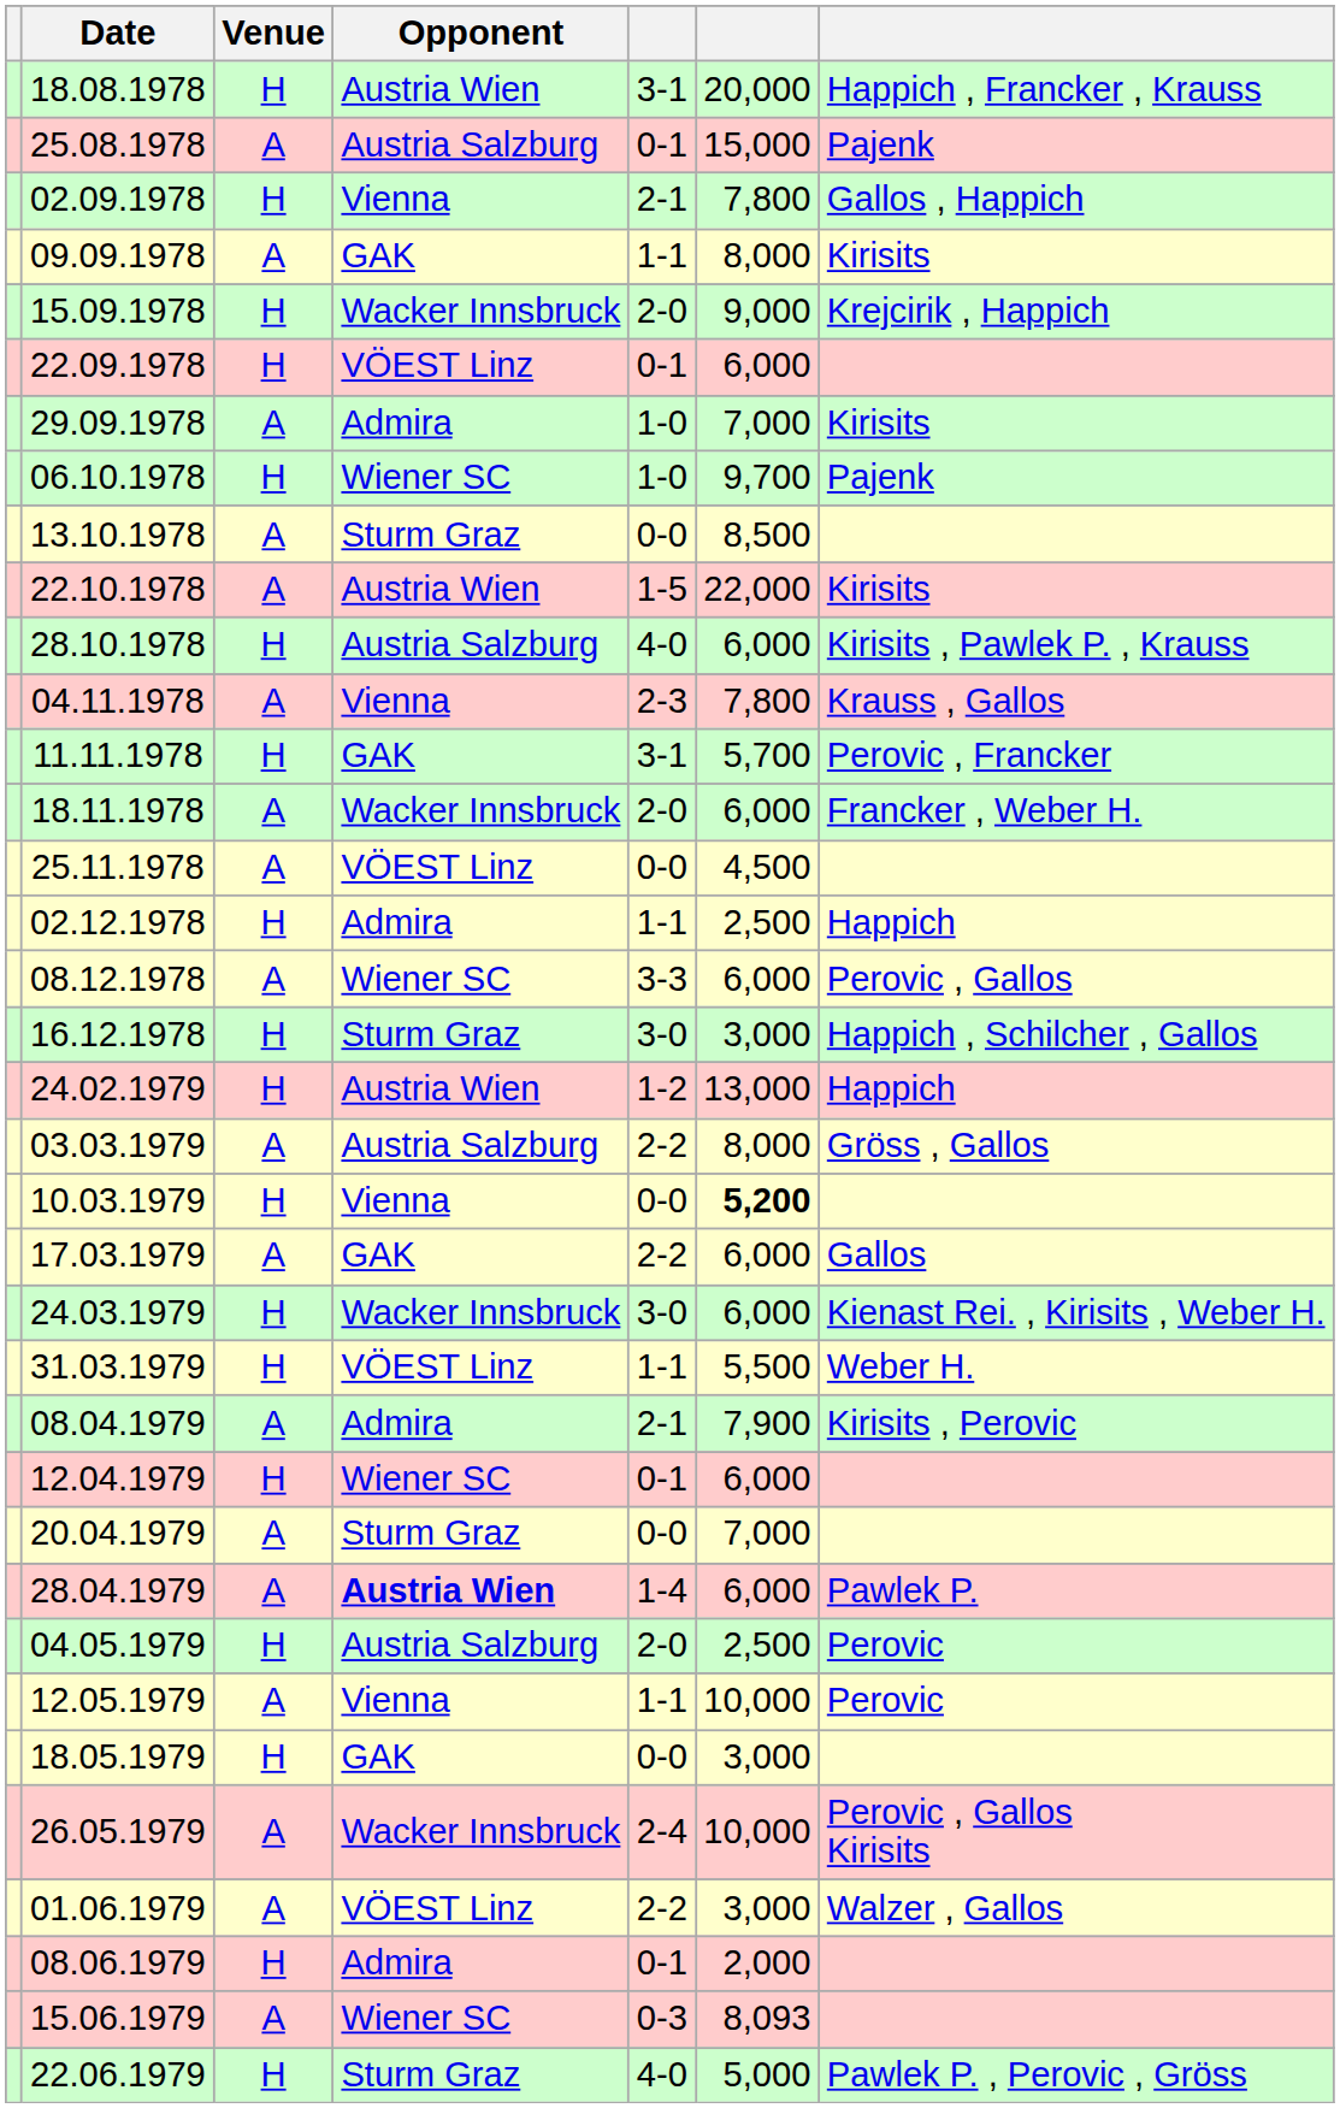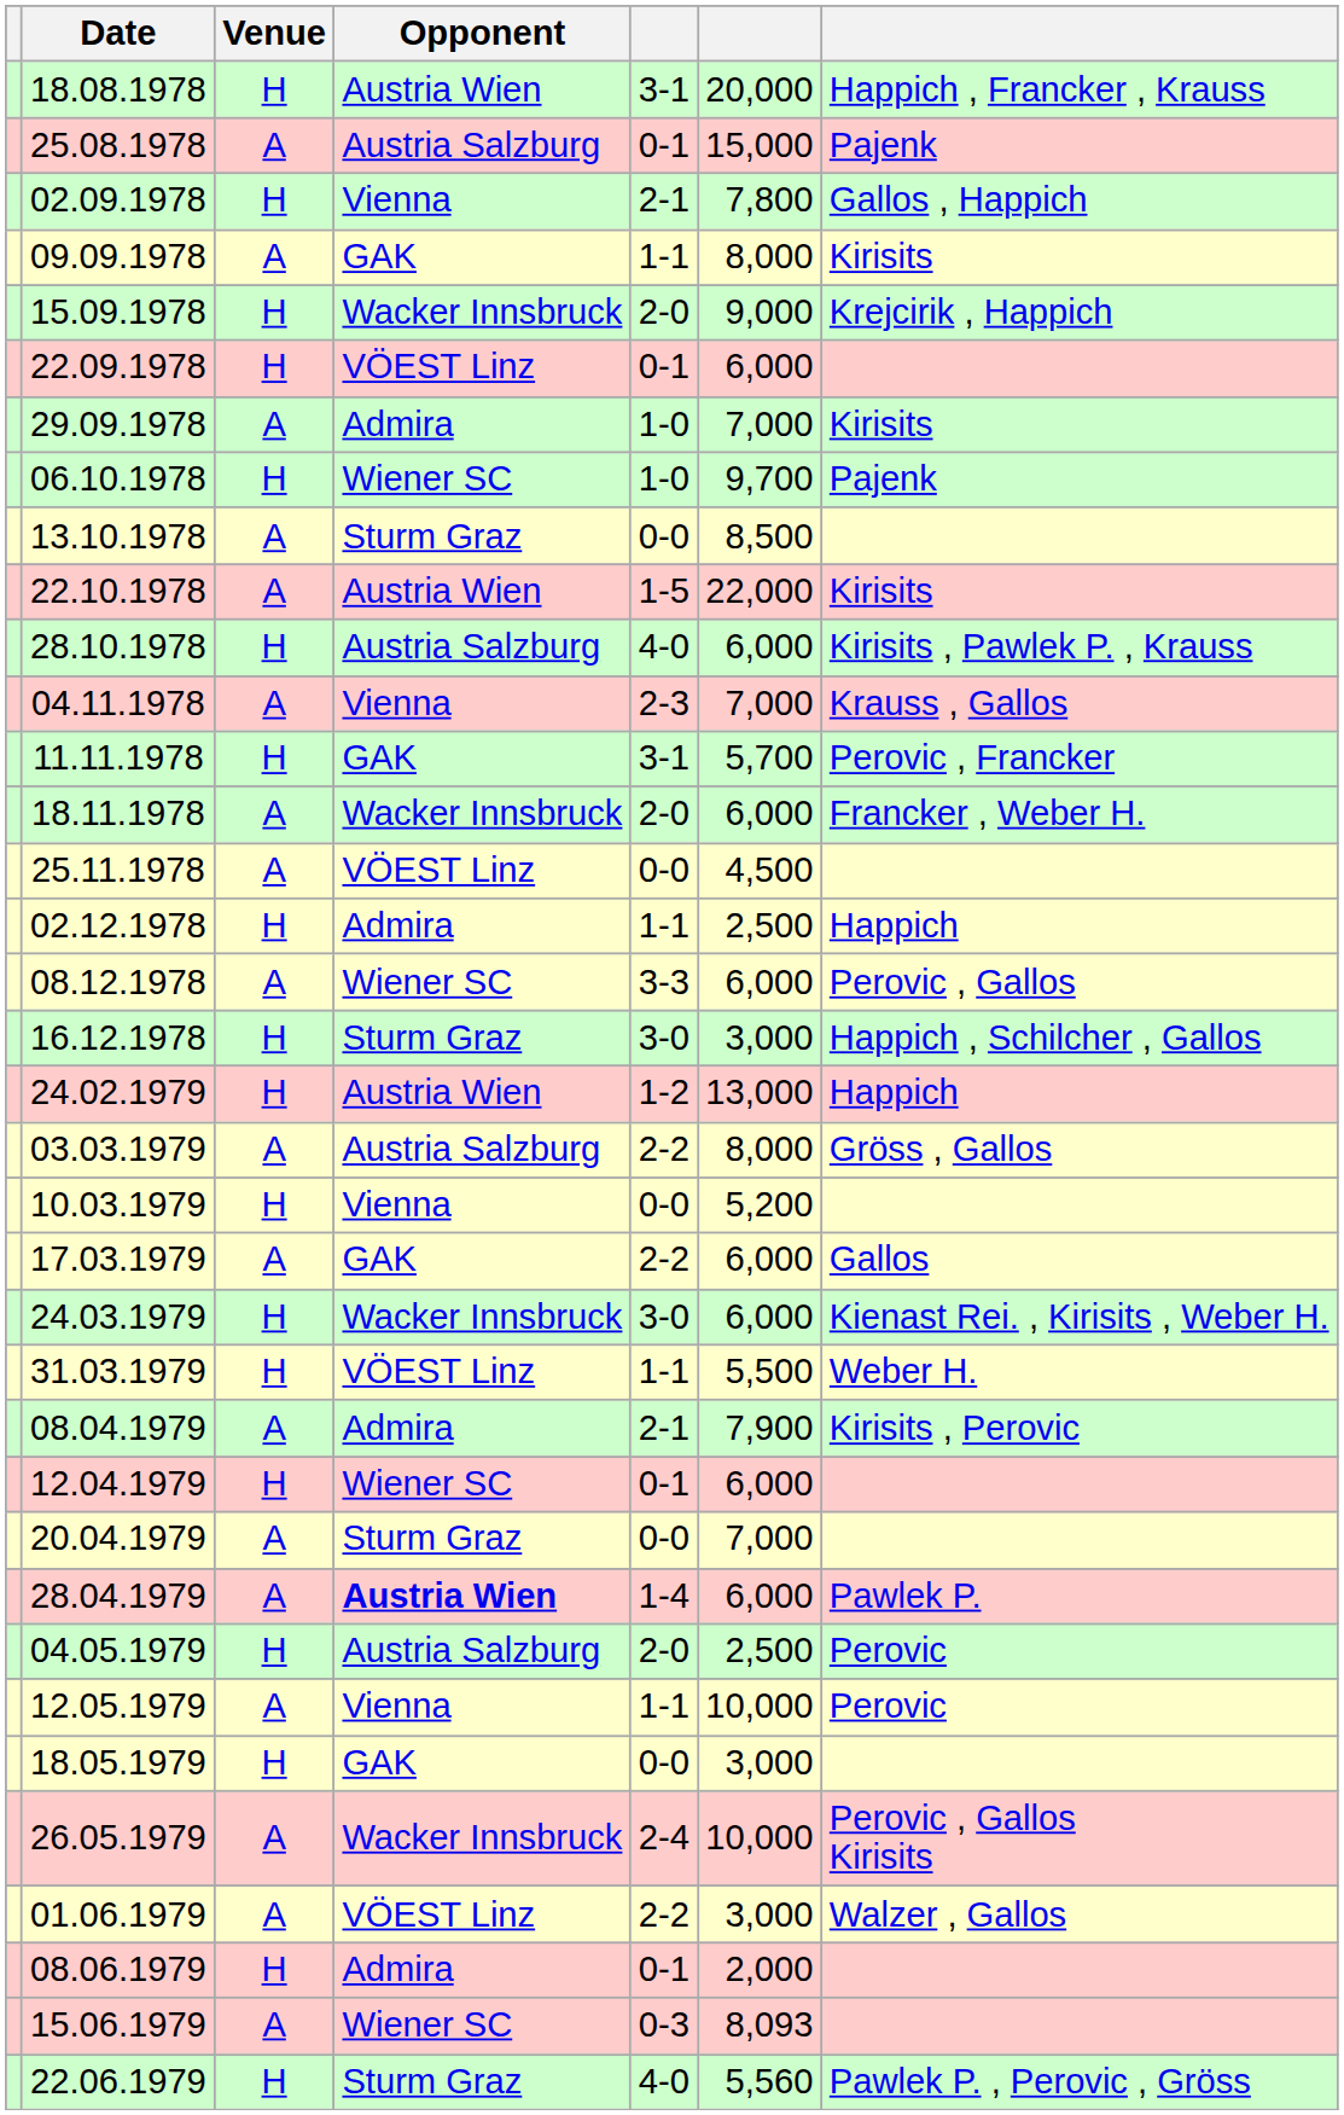 <table class="wikitable" Style="text-align: center">
 <tr>
 <th></th>
 <th>Date</th>
 <th>Venue</th>
 <th>Opponent</th>
 <th></th>
 <th></th>
 <th></th>
 </tr>
 <tr style="background:#cfc">
 <td></td>
 <td>18.08.1978</td>
 <td><a href='#'>H</a></td>
 <td align="left"><a href='#'>Austria Wien</a></td>
 <td>3-1</td>
 <td align="right">20,000</td>
 <td align="left"><a href='#'>Happich</a> , <a href='#'>Francker</a> , <a href='#'>Krauss</a> </td>
 </tr>
 <tr style="background:#fcc">
 <td></td>
 <td>25.08.1978</td>
 <td><a href='#'>A</a></td>
 <td align="left"><a href='#'>Austria Salzburg</a></td>
 <td>0-1</td>
 <td align="right">15,000</td>
 <td align="left"><a href='#'>Pajenk</a> </td>
 </tr>
 <tr style="background:#cfc">
 <td></td>
 <td>02.09.1978</td>
 <td><a href='#'>H</a></td>
 <td align="left"><a href='#'>Vienna</a></td>
 <td>2-1</td>
 <td align="right">7,800</td>
 <td align="left"><a href='#'>Gallos</a> , <a href='#'>Happich</a> </td>
 </tr>
 <tr style="background:#ffc">
 <td></td>
 <td>09.09.1978</td>
 <td><a href='#'>A</a></td>
 <td align="left"><a href='#'>GAK</a></td>
 <td>1-1</td>
 <td align="right">8,000</td>
 <td align="left"><a href='#'>Kirisits</a> </td>
 </tr>
 <tr style="background:#cfc">
 <td></td>
 <td>15.09.1978</td>
 <td><a href='#'>H</a></td>
 <td align="left"><a href='#'>Wacker Innsbruck</a></td>
 <td>2-0</td>
 <td align="right">9,000</td>
 <td align="left"><a href='#'>Krejcirik</a> , <a href='#'>Happich</a> </td>
 </tr>
 <tr style="background:#fcc">
 <td></td>
 <td>22.09.1978</td>
 <td><a href='#'>H</a></td>
 <td align="left"><a href='#'>VÖEST Linz</a></td>
 <td>0-1</td>
 <td align="right">6,000</td>
 <td align="left"></td>
 </tr>
 <tr style="background:#cfc">
 <td></td>
 <td>29.09.1978</td>
 <td><a href='#'>A</a></td>
 <td align="left"><a href='#'>Admira</a></td>
 <td>1-0</td>
 <td align="right">7,000</td>
 <td align="left"><a href='#'>Kirisits</a> </td>
 </tr>
 <tr style="background:#cfc">
 <td></td>
 <td>06.10.1978</td>
 <td><a href='#'>H</a></td>
 <td align="left"><a href='#'>Wiener SC</a></td>
 <td>1-0</td>
 <td align="right">9,700</td>
 <td align="left"><a href='#'>Pajenk</a> </td>
 </tr>
 <tr style="background:#ffc">
 <td></td>
 <td>13.10.1978</td>
 <td><a href='#'>A</a></td>
 <td align="left"><a href='#'>Sturm Graz</a></td>
 <td>0-0</td>
 <td align="right">8,500</td>
 <td align="left"></td>
 </tr>
 <tr style="background:#fcc">
 <td></td>
 <td>22.10.1978</td>
 <td><a href='#'>A</a></td>
 <td align="left"><a href='#'>Austria Wien</a></td>
 <td>1-5</td>
 <td align="right">22,000</td>
 <td align="left"><a href='#'>Kirisits</a> </td>
 </tr>
 <tr style="background:#cfc">
 <td></td>
 <td>28.10.1978</td>
 <td><a href='#'>H</a></td>
 <td align="left"><a href='#'>Austria Salzburg</a></td>
 <td>4-0</td>
 <td align="right">6,000</td>
 <td align="left"><a href='#'>Kirisits</a> , <a href='#'>Pawlek P.</a>  , <a href='#'>Krauss</a> </td>
 </tr>
 <tr style="background:#fcc">
 <td></td>
 <td>04.11.1978</td>
 <td><a href='#'>A</a></td>
 <td align="left"><a href='#'>Vienna</a></td>
 <td>2-3</td>
-<td align="right">7,800</td>
+<td align="right">7,000</td>
 <td align="left"><a href='#'>Krauss</a> , <a href='#'>Gallos</a> </td>
 </tr>
 <tr style="background:#cfc">
 <td></td>
 <td>11.11.1978</td>
 <td><a href='#'>H</a></td>
 <td align="left"><a href='#'>GAK</a></td>
 <td>3-1</td>
 <td align="right">5,700</td>
 <td align="left"><a href='#'>Perovic</a>  , <a href='#'>Francker</a> </td>
 </tr>
 <tr style="background:#cfc">
 <td></td>
 <td>18.11.1978</td>
 <td><a href='#'>A</a></td>
 <td align="left"><a href='#'>Wacker Innsbruck</a></td>
 <td>2-0</td>
 <td align="right">6,000</td>
 <td align="left"><a href='#'>Francker</a> , <a href='#'>Weber H.</a> </td>
 </tr>
 <tr style="background:#ffc">
 <td></td>
 <td>25.11.1978</td>
 <td><a href='#'>A</a></td>
 <td align="left"><a href='#'>VÖEST Linz</a></td>
 <td>0-0</td>
 <td align="right">4,500</td>
 <td align="left"></td>
 </tr>
 <tr style="background:#ffc">
 <td></td>
 <td>02.12.1978</td>
 <td><a href='#'>H</a></td>
 <td align="left"><a href='#'>Admira</a></td>
 <td>1-1</td>
 <td align="right">2,500</td>
 <td align="left"><a href='#'>Happich</a> </td>
 </tr>
 <tr style="background:#ffc">
 <td></td>
 <td>08.12.1978</td>
 <td><a href='#'>A</a></td>
 <td align="left"><a href='#'>Wiener SC</a></td>
 <td>3-3</td>
 <td align="right">6,000</td>
 <td align="left"><a href='#'>Perovic</a>  , <a href='#'>Gallos</a> </td>
 </tr>
 <tr style="background:#cfc">
 <td></td>
 <td>16.12.1978</td>
 <td><a href='#'>H</a></td>
 <td align="left"><a href='#'>Sturm Graz</a></td>
 <td>3-0</td>
 <td align="right">3,000</td>
 <td align="left"><a href='#'>Happich</a> , <a href='#'>Schilcher</a> , <a href='#'>Gallos</a> </td>
 </tr>
 <tr style="background:#fcc">
 <td></td>
 <td>24.02.1979</td>
 <td><a href='#'>H</a></td>
 <td align="left"><a href='#'>Austria Wien</a></td>
 <td>1-2</td>
 <td align="right">13,000</td>
 <td align="left"><a href='#'>Happich</a> </td>
 </tr>
 <tr style="background:#ffc">
 <td></td>
 <td>03.03.1979</td>
 <td><a href='#'>A</a></td>
 <td align="left"><a href='#'>Austria Salzburg</a></td>
 <td>2-2</td>
 <td align="right">8,000</td>
 <td align="left"><a href='#'>Gröss</a> , <a href='#'>Gallos</a> </td>
 </tr>
 <tr style="background:#ffc">
 <td></td>
 <td>10.03.1979</td>
 <td><a href='#'>H</a></td>
 <td align="left"><a href='#'>Vienna</a></td>
 <td>0-0</td>
-<td align="right"><strong>5,200</strong></td>
+<td align="right">5,200</td>
 <td align="left"></td>
 </tr>
 <tr style="background:#ffc">
 <td></td>
 <td>17.03.1979</td>
 <td><a href='#'>A</a></td>
 <td align="left"><a href='#'>GAK</a></td>
 <td>2-2</td>
 <td align="right">6,000</td>
 <td align="left"><a href='#'>Gallos</a>  </td>
 </tr>
 <tr style="background:#cfc">
 <td></td>
 <td>24.03.1979</td>
 <td><a href='#'>H</a></td>
 <td align="left"><a href='#'>Wacker Innsbruck</a></td>
 <td>3-0</td>
 <td align="right">6,000</td>
 <td align="left"><a href='#'>Kienast Rei.</a> , <a href='#'>Kirisits</a> , <a href='#'>Weber H.</a> </td>
 </tr>
 <tr style="background:#ffc">
 <td></td>
 <td>31.03.1979</td>
 <td><a href='#'>H</a></td>
 <td align="left"><a href='#'>VÖEST Linz</a></td>
 <td>1-1</td>
 <td align="right">5,500</td>
 <td align="left"><a href='#'>Weber H.</a> </td>
 </tr>
 <tr style="background:#cfc">
 <td></td>
 <td>08.04.1979</td>
 <td><a href='#'>A</a></td>
 <td align="left"><a href='#'>Admira</a></td>
 <td>2-1</td>
 <td align="right">7,900</td>
 <td align="left"><a href='#'>Kirisits</a> , <a href='#'>Perovic</a> </td>
 </tr>
 <tr style="background:#fcc">
 <td></td>
 <td>12.04.1979</td>
 <td><a href='#'>H</a></td>
 <td align="left"><a href='#'>Wiener SC</a></td>
 <td>0-1</td>
 <td align="right">6,000</td>
 <td align="left"></td>
 </tr>
 <tr style="background:#ffc">
 <td></td>
 <td>20.04.1979</td>
 <td><a href='#'>A</a></td>
 <td align="left"><a href='#'>Sturm Graz</a></td>
 <td>0-0</td>
 <td align="right">7,000</td>
 <td align="left"></td>
 </tr>
 <tr style="background:#fcc">
 <td></td>
 <td>28.04.1979</td>
 <td><a href='#'>A</a></td>
 <td align="left"><strong><a href='#'>Austria Wien</a></strong></td>
 <td>1-4</td>
 <td align="right">6,000</td>
 <td align="left"><a href='#'>Pawlek P.</a> </td>
 </tr>
 <tr style="background:#cfc">
 <td></td>
 <td>04.05.1979</td>
 <td><a href='#'>H</a></td>
 <td align="left"><a href='#'>Austria Salzburg</a></td>
 <td>2-0</td>
 <td align="right">2,500</td>
 <td align="left"><a href='#'>Perovic</a>  </td>
 </tr>
 <tr style="background:#ffc">
 <td></td>
 <td>12.05.1979</td>
 <td><a href='#'>A</a></td>
 <td align="left"><a href='#'>Vienna</a></td>
 <td>1-1</td>
 <td align="right">10,000</td>
 <td align="left"><a href='#'>Perovic</a> </td>
 </tr>
 <tr style="background:#ffc">
 <td></td>
 <td>18.05.1979</td>
 <td><a href='#'>H</a></td>
 <td align="left"><a href='#'>GAK</a></td>
 <td>0-0</td>
 <td align="right">3,000</td>
 <td align="left"></td>
 </tr>
 <tr style="background:#fcc">
 <td></td>
 <td>26.05.1979</td>
 <td><a href='#'>A</a></td>
 <td align="left"><a href='#'>Wacker Innsbruck</a></td>
 <td>2-4</td>
 <td align="right">10,000</td>
 <td align="left"><a href='#'>Perovic</a> , <a href='#'>Gallos</a>  <br> <a href='#'>Kirisits</a> </td>
 </tr>
 <tr style="background:#ffc">
 <td></td>
 <td>01.06.1979</td>
 <td><a href='#'>A</a></td>
 <td align="left"><a href='#'>VÖEST Linz</a></td>
 <td>2-2</td>
 <td align="right">3,000</td>
 <td align="left"><a href='#'>Walzer</a> , <a href='#'>Gallos</a> </td>
 </tr>
 <tr style="background:#fcc">
 <td></td>
 <td>08.06.1979</td>
 <td><a href='#'>H</a></td>
 <td align="left"><a href='#'>Admira</a></td>
 <td>0-1</td>
 <td align="right">2,000</td>
 <td align="left"></td>
 </tr>
 <tr style="background:#fcc">
 <td></td>
 <td>15.06.1979</td>
 <td><a href='#'>A</a></td>
 <td align="left"><a href='#'>Wiener SC</a></td>
 <td>0-3</td>
 <td align="right">8,093</td>
 <td align="left"></td>
 </tr>
 <tr style="background:#cfc">
 <td></td>
 <td>22.06.1979</td>
 <td><a href='#'>H</a></td>
 <td align="left"><a href='#'>Sturm Graz</a></td>
 <td>4-0</td>
-<td align="right">5,000</td>
+<td align="right">5,560</td>
 <td align="left"><a href='#'>Pawlek P.</a> , <a href='#'>Perovic</a>  , <a href='#'>Gröss</a> </td>
 </tr>
 </table>
